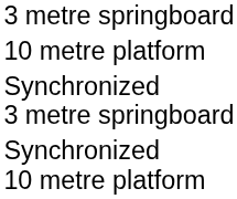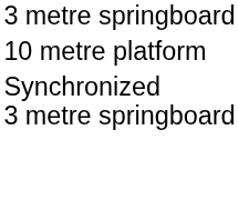 <table>
 <tr>
 <td>3 metre springboard <br></td>
 <td><strong></strong></td>
 <td></td>
 <td></td>
 </tr>
 <tr>
 <td>10 metre platform <br></td>
 <td><strong></strong></td>
 <td></td>
 <td></td>
 </tr>
 <tr>
 <td>Synchronized<br>3 metre springboard <br></td>
 <td><strong><br></strong></td>
 <td><br></td>
 <td><br></td>
 </tr>
-<tr>
-<td>Synchronized<br>10 metre platform <br></td>
-<td><br></td>
-<td><br></td>
-<td><br></td>
-</tr>
 </table>
